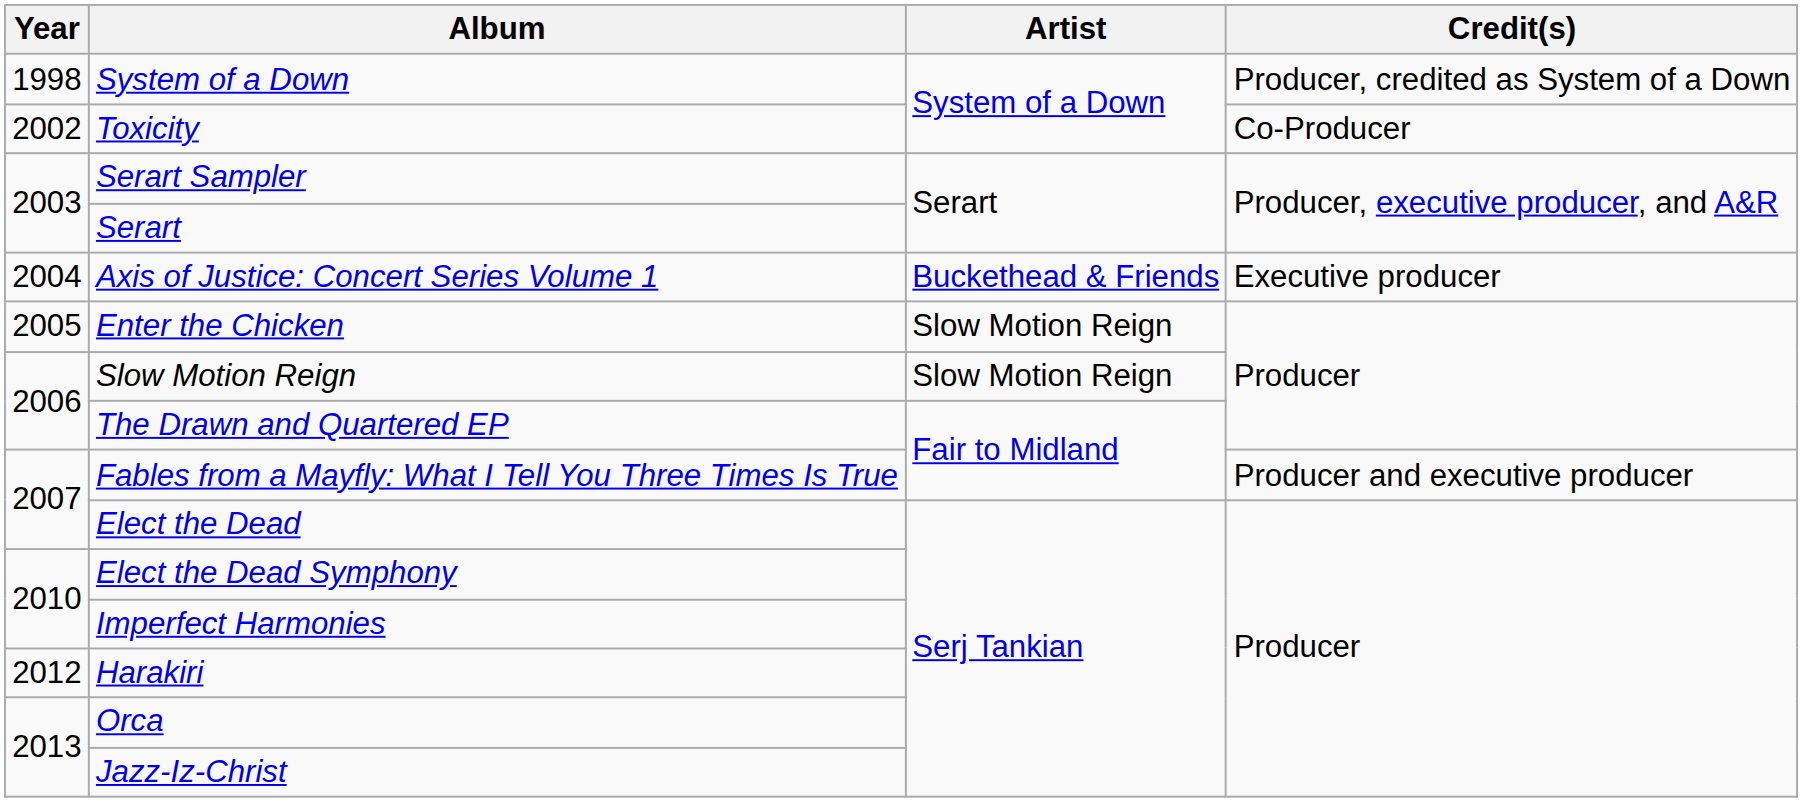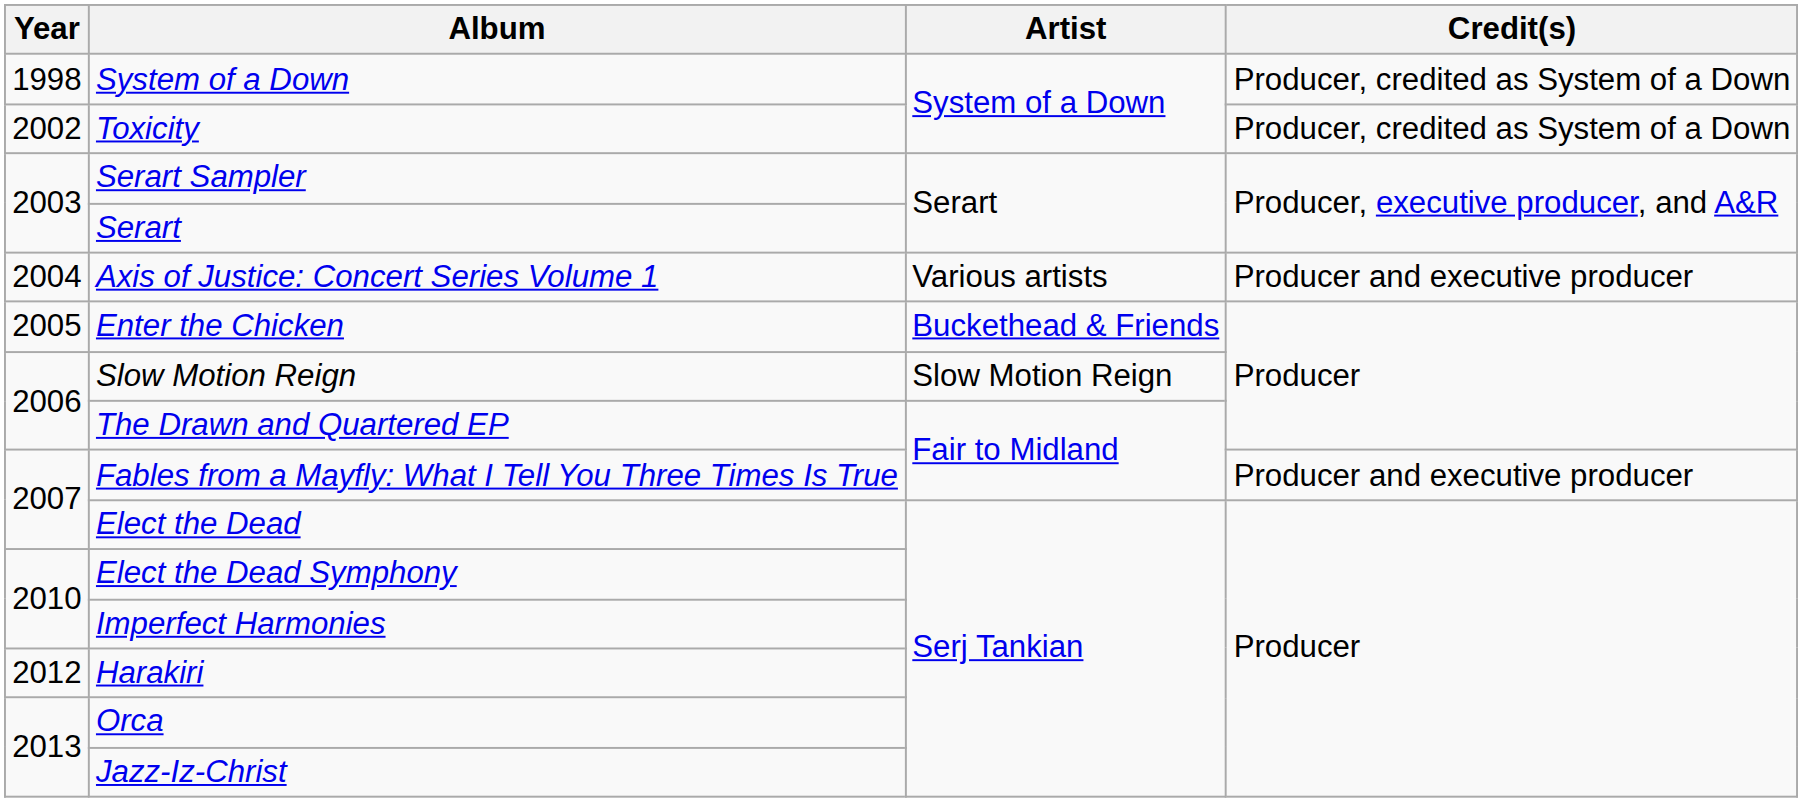 <table class="wikitable">
 <tr>
 <th>Year</th>
 <th>Album</th>
 <th>Artist</th>
 <th>Credit(s)</th>
 </tr>
 <tr>
 <td>1998</td>
 <td><em><a href='#'>System of a Down</a></em></td>
 <td rowspan="2"><a href='#'>System of a Down</a></td>
 <td>Producer, credited as System of a Down</td>
 </tr>
 <tr>
 <td>2002</td>
 <td><em><a href='#'>Toxicity</a></em></td>
-<td>Co-Producer</td>
+<td>Producer, credited as System of a Down</td>
 </tr>
 <tr>
 <td rowspan="2">2003</td>
 <td><em><a href='#'>Serart Sampler</a></em></td>
 <td rowspan="2">Serart</td>
 <td rowspan="2">Producer, <a href='#'>executive producer</a>, and <a href='#'>A&R</a></td>
 </tr>
 <tr>
 <td><em><a href='#'>Serart</a></em></td>
 </tr>
 <tr>
 <td>2004</td>
 <td><em><a href='#'>Axis of Justice: Concert Series Volume 1</a></em></td>
-<td><a href='#'>Buckethead & Friends</a></td>
-<td>Executive producer</td>
+<td>Various artists</td>
+<td>Producer and executive producer</td>
 </tr>
 <tr>
 <td>2005</td>
 <td><em><a href='#'>Enter the Chicken</a></em></td>
-<td>Slow Motion Reign</td>
+<td><a href='#'>Buckethead & Friends</a></td>
 <td rowspan="3">Producer</td>
 </tr>
 <tr>
 <td rowspan="2">2006</td>
 <td><em>Slow Motion Reign</em></td>
 <td>Slow Motion Reign</td>
 </tr>
 <tr>
 <td><em><a href='#'>The Drawn and Quartered EP</a></em></td>
 <td rowspan="2"><a href='#'>Fair to Midland</a></td>
 </tr>
 <tr>
 <td rowspan="2">2007</td>
 <td><em><a href='#'>Fables from a Mayfly: What I Tell You Three Times Is True</a></em></td>
 <td>Producer and executive producer</td>
 </tr>
 <tr>
 <td><em><a href='#'>Elect the Dead</a></em></td>
 <td rowspan="7"><a href='#'>Serj Tankian</a></td>
 <td rowspan="7">Producer</td>
 </tr>
 <tr>
 <td rowspan="2">2010</td>
 <td><em><a href='#'>Elect the Dead Symphony</a></em></td>
 </tr>
 <tr>
 <td><em><a href='#'>Imperfect Harmonies</a></em></td>
 </tr>
 <tr>
 <td>2012</td>
 <td><em><a href='#'>Harakiri</a></em></td>
 </tr>
 <tr>
 <td rowspan="2">2013</td>
 <td><em><a href='#'>Orca</a></em></td>
 </tr>
 <tr>
 <td><em><a href='#'>Jazz-Iz-Christ</a></em></td>
 </tr>
 </table>
